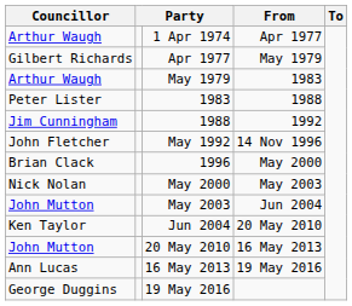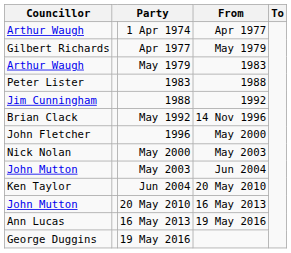 <table class=wikitable>
 <tr>
 <th>Councillor</th>
 <th colspan=2>Party</th>
 <th>From</th>
 <th>To</th>
 </tr>
 <tr>
 <td><a href='#'>Arthur Waugh</a></td>
 <td></td>
 <td align=right>1 Apr 1974</td>
 <td align=right>Apr 1977</td>
 </tr>
 <tr>
 <td>Gilbert Richards</td>
 <td></td>
 <td align=right>Apr 1977</td>
 <td align=right>May 1979</td>
 </tr>
 <tr>
 <td><a href='#'>Arthur Waugh</a></td>
 <td></td>
 <td align=right>May 1979</td>
 <td align=right>1983</td>
 </tr>
 <tr>
 <td>Peter Lister</td>
 <td></td>
 <td align=right>1983</td>
 <td align=right>1988</td>
 </tr>
 <tr>
 <td><a href='#'>Jim Cunningham</a></td>
 <td></td>
 <td align=right>1988</td>
 <td align=right>1992</td>
 </tr>
 <tr>
-<td>John Fletcher</td>
+<td>Brian Clack</td>
 <td></td>
 <td align=right>May 1992</td>
 <td align=right>14 Nov 1996</td>
 </tr>
 <tr>
-<td>Brian Clack</td>
+<td>John Fletcher</td>
 <td></td>
 <td align=right>1996</td>
 <td align=right>May 2000</td>
 </tr>
 <tr>
 <td>Nick Nolan</td>
 <td></td>
 <td align=right>May 2000</td>
 <td align=right>May 2003</td>
 </tr>
 <tr>
 <td><a href='#'>John Mutton</a></td>
 <td></td>
 <td align=right>May 2003</td>
 <td align=right>Jun 2004</td>
 </tr>
 <tr>
 <td>Ken Taylor</td>
 <td></td>
 <td align=right>Jun 2004</td>
 <td align=right>20 May 2010</td>
 </tr>
 <tr>
 <td><a href='#'>John Mutton</a></td>
 <td></td>
 <td align=right>20 May 2010</td>
 <td align=right>16 May 2013</td>
 </tr>
 <tr>
 <td>Ann Lucas</td>
 <td></td>
 <td align=right>16 May 2013</td>
 <td align=right>19 May 2016</td>
 </tr>
 <tr>
 <td>George Duggins</td>
 <td></td>
 <td align=right>19 May 2016</td>
 <td align=right></td>
 </tr>
 </table>
